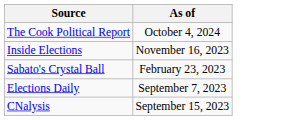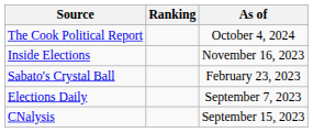 <table class="wikitable" style="text-align:center">
 <tr>
 <th>Source</th>
+<th>Ranking</th>
 <th>As of</th>
 </tr>
 <tr>
 <td align=left><a href='#'>The Cook Political Report</a></td>
+<td></td>
 <td>October 4, 2024</td>
 </tr>
 <tr>
 <td align=left><a href='#'>Inside Elections</a></td>
+<td></td>
 <td>November 16, 2023</td>
 </tr>
 <tr>
 <td align=left><a href='#'>Sabato's Crystal Ball</a></td>
+<td></td>
 <td>February 23, 2023</td>
 </tr>
 <tr>
 <td align=left><a href='#'>Elections Daily</a></td>
+<td></td>
 <td>September 7, 2023</td>
 </tr>
 <tr>
 <td align=left><a href='#'>CNalysis</a></td>
+<td></td>
 <td>September 15, 2023</td>
 </tr>
 </table>
